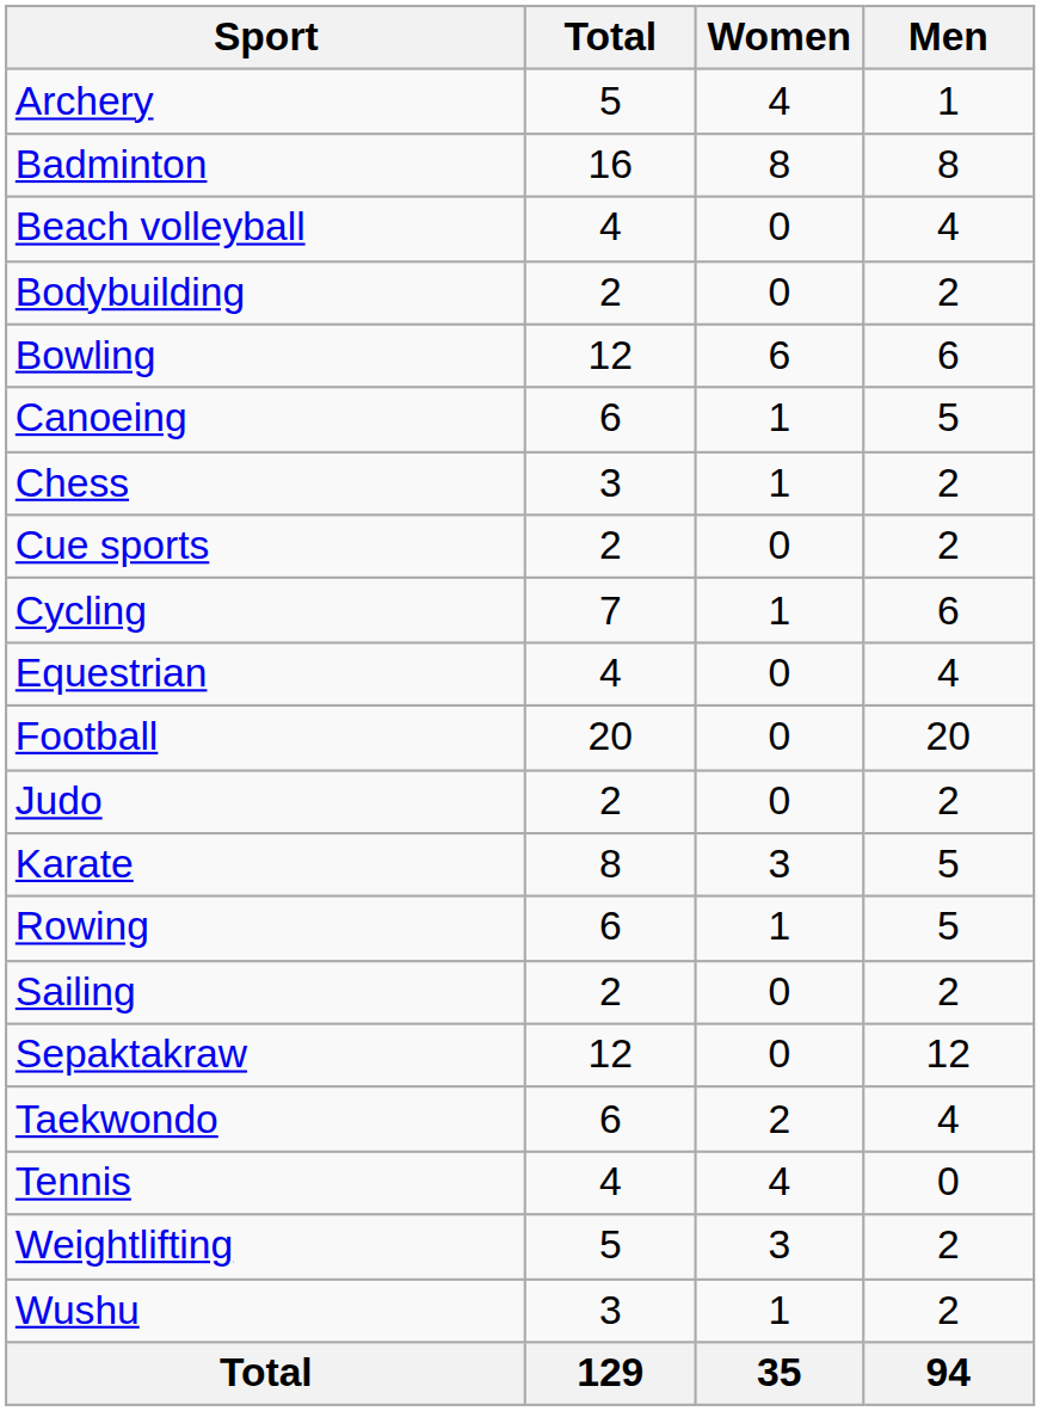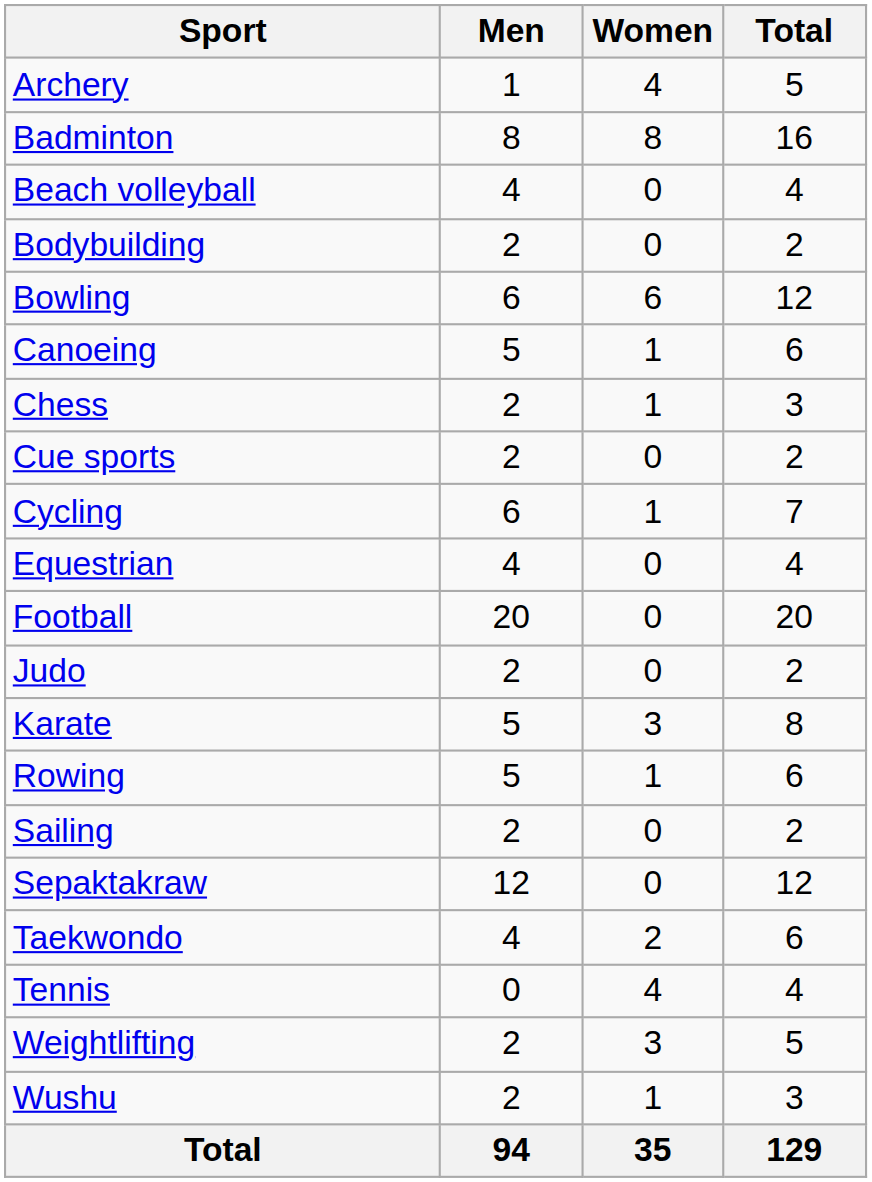 <table class="wikitable" style="text-align:center">
 <tr>
 <th width=200>Sport</th>
+<th width=60>Men</th>
+<th width=60>Women</th>
 <th width=60>Total</th>
-<th width=60>Women</th>
-<th width=60>Men</th>
 </tr>
 <tr>
 <td align=left><a href='#'>Archery</a></td>
+<td>1</td>
+<td>4</td>
 <td>5</td>
-<td>4</td>
-<td>1</td>
 </tr>
 <tr>
 <td align=left><a href='#'>Badminton</a></td>
-<td>16</td>
 <td>8</td>
 <td>8</td>
+<td>16</td>
 </tr>
 <tr>
 <td align=left><a href='#'>Beach volleyball</a></td>
 <td>4</td>
 <td>0</td>
 <td>4</td>
 </tr>
 <tr>
 <td align=left><a href='#'>Bodybuilding</a></td>
 <td>2</td>
 <td>0</td>
 <td>2</td>
 </tr>
 <tr>
 <td align=left><a href='#'>Bowling</a></td>
+<td>6</td>
+<td>6</td>
 <td>12</td>
-<td>6</td>
+</tr>
+<tr>
+<td align=left><a href='#'>Canoeing</a></td>
+<td>5</td>
+<td>1</td>
 <td>6</td>
 </tr>
 <tr>
-<td align=left><a href='#'>Canoeing</a></td>
-<td>6</td>
+<td align=left><a href='#'>Chess</a></td>
+<td>2</td>
 <td>1</td>
-<td>5</td>
-</tr>
-<tr>
-<td align=left><a href='#'>Chess</a></td>
 <td>3</td>
-<td>1</td>
-<td>2</td>
 </tr>
 <tr>
 <td align=left><a href='#'>Cue sports</a></td>
 <td>2</td>
 <td>0</td>
 <td>2</td>
 </tr>
 <tr>
 <td align=left><a href='#'>Cycling</a></td>
+<td>6</td>
+<td>1</td>
 <td>7</td>
-<td>1</td>
-<td>6</td>
 </tr>
 <tr>
 <td align=left><a href='#'>Equestrian</a></td>
 <td>4</td>
 <td>0</td>
 <td>4</td>
 </tr>
 <tr>
 <td align=left><a href='#'>Football</a></td>
 <td>20</td>
 <td>0</td>
 <td>20</td>
 </tr>
 <tr>
 <td align=left><a href='#'>Judo</a></td>
 <td>2</td>
 <td>0</td>
 <td>2</td>
 </tr>
 <tr>
 <td align=left><a href='#'>Karate</a></td>
+<td>5</td>
+<td>3</td>
 <td>8</td>
-<td>3</td>
-<td>5</td>
 </tr>
 <tr>
 <td align=left><a href='#'>Rowing</a></td>
+<td>5</td>
+<td>1</td>
 <td>6</td>
-<td>1</td>
-<td>5</td>
 </tr>
 <tr>
 <td align=left><a href='#'>Sailing</a></td>
 <td>2</td>
 <td>0</td>
 <td>2</td>
 </tr>
 <tr>
 <td align=left><a href='#'>Sepaktakraw</a></td>
 <td>12</td>
 <td>0</td>
 <td>12</td>
 </tr>
 <tr>
 <td align=left><a href='#'>Taekwondo</a></td>
+<td>4</td>
+<td>2</td>
 <td>6</td>
-<td>2</td>
+</tr>
+<tr>
+<td align=left><a href='#'>Tennis</a></td>
+<td>0</td>
+<td>4</td>
 <td>4</td>
 </tr>
 <tr>
-<td align=left><a href='#'>Tennis</a></td>
-<td>4</td>
-<td>4</td>
-<td>0</td>
-</tr>
-<tr>
 <td align=left><a href='#'>Weightlifting</a></td>
+<td>2</td>
+<td>3</td>
 <td>5</td>
-<td>3</td>
-<td>2</td>
 </tr>
 <tr>
 <td align=left><a href='#'>Wushu</a></td>
+<td>2</td>
+<td>1</td>
 <td>3</td>
-<td>1</td>
-<td>2</td>
 </tr>
 <tr>
 <th>Total</th>
+<th>94</th>
+<th>35</th>
 <th>129</th>
-<th>35</th>
-<th>94</th>
 </tr>
 </table>
